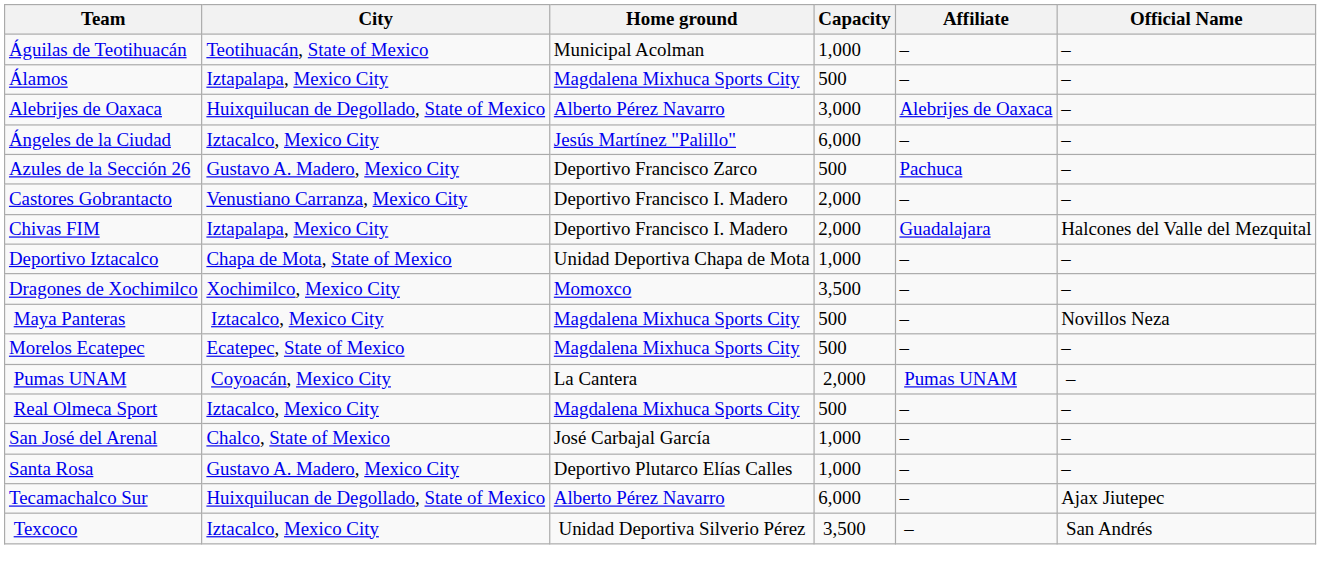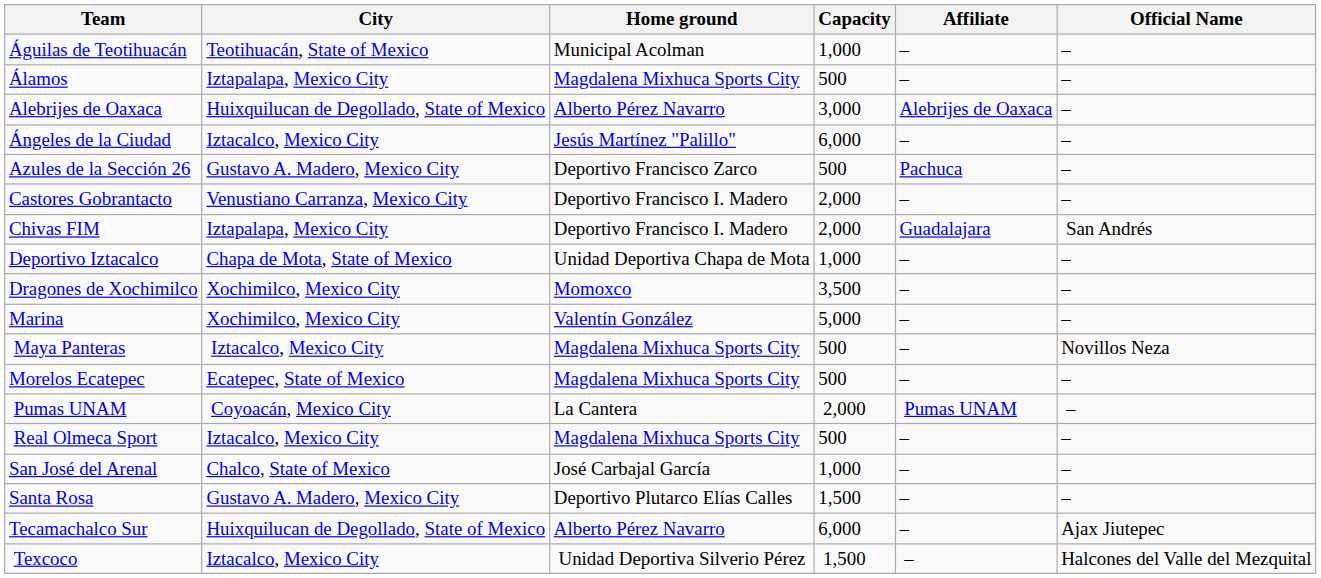 <table class="wikitable sortable">
 <tr>
 <th>Team</th>
 <th>City</th>
 <th>Home ground</th>
 <th>Capacity</th>
 <th>Affiliate</th>
 <th>Official Name</th>
 </tr>
 <tr>
 <td><a href='#'>Águilas de Teotihuacán</a></td>
 <td><a href='#'>Teotihuacán</a>, <a href='#'>State of Mexico</a></td>
 <td>Municipal Acolman</td>
 <td>1,000</td>
 <td>–</td>
 <td>–</td>
 </tr>
 <tr>
 <td><a href='#'>Álamos</a></td>
 <td><a href='#'>Iztapalapa</a>, <a href='#'>Mexico City</a></td>
 <td><a href='#'>Magdalena Mixhuca Sports City</a></td>
 <td>500</td>
 <td>–</td>
 <td>–</td>
 </tr>
 <tr>
 <td><a href='#'>Alebrijes de Oaxaca</a></td>
 <td><a href='#'>Huixquilucan de Degollado</a>, <a href='#'>State of Mexico</a></td>
 <td><a href='#'>Alberto Pérez Navarro</a></td>
 <td>3,000</td>
 <td><a href='#'>Alebrijes de Oaxaca</a></td>
 <td>–</td>
 </tr>
 <tr>
 <td><a href='#'>Ángeles de la Ciudad</a></td>
 <td><a href='#'>Iztacalco</a>, <a href='#'>Mexico City</a></td>
 <td><a href='#'>Jesús Martínez "Palillo"</a></td>
 <td>6,000</td>
 <td>–</td>
 <td>–</td>
 </tr>
 <tr>
 <td><a href='#'>Azules de la Sección 26</a></td>
 <td><a href='#'>Gustavo A. Madero</a>, <a href='#'>Mexico City</a></td>
 <td>Deportivo Francisco Zarco</td>
 <td>500</td>
 <td><a href='#'>Pachuca</a></td>
 <td>–</td>
 </tr>
 <tr>
 <td><a href='#'>Castores Gobrantacto</a></td>
 <td><a href='#'>Venustiano Carranza</a>, <a href='#'>Mexico City</a></td>
 <td>Deportivo Francisco I. Madero</td>
 <td>2,000</td>
 <td>–</td>
 <td>–</td>
 </tr>
 <tr>
 <td><a href='#'>Chivas FIM</a></td>
 <td><a href='#'>Iztapalapa</a>, <a href='#'>Mexico City</a></td>
 <td>Deportivo Francisco I. Madero</td>
 <td>2,000</td>
 <td><a href='#'>Guadalajara</a></td>
-<td>Halcones del Valle del Mezquital</td>
+<td> San Andrés</td>
 </tr>
 <tr>
 <td><a href='#'>Deportivo Iztacalco</a></td>
 <td><a href='#'>Chapa de Mota</a>, <a href='#'>State of Mexico</a></td>
 <td>Unidad Deportiva Chapa de Mota</td>
 <td>1,000</td>
 <td>–</td>
 <td>–</td>
 </tr>
 <tr>
 <td><a href='#'>Dragones de Xochimilco</a></td>
 <td><a href='#'>Xochimilco</a>, <a href='#'>Mexico City</a></td>
 <td><a href='#'>Momoxco</a></td>
 <td>3,500</td>
+<td>–</td>
+<td>–</td>
+</tr>
+<tr>
+<td><a href='#'>Marina</a></td>
+<td><a href='#'>Xochimilco</a>, <a href='#'>Mexico City</a></td>
+<td><a href='#'>Valentín González</a></td>
+<td>5,000</td>
 <td>–</td>
 <td>–</td>
 </tr>
 <tr>
 <td> <a href='#'>Maya Panteras</a> </td>
 <td> <a href='#'>Iztacalco</a>, <a href='#'>Mexico City</a></td>
 <td><a href='#'>Magdalena Mixhuca Sports City</a></td>
 <td>500</td>
 <td>–</td>
 <td>Novillos Neza</td>
 </tr>
 <tr>
 <td><a href='#'>Morelos Ecatepec</a></td>
 <td><a href='#'>Ecatepec</a>, <a href='#'>State of Mexico</a></td>
 <td><a href='#'>Magdalena Mixhuca Sports City</a></td>
 <td>500</td>
 <td>–</td>
 <td>–</td>
 </tr>
 <tr>
 <td> <a href='#'>Pumas UNAM</a> </td>
 <td> <a href='#'>Coyoacán</a>, <a href='#'>Mexico City</a> </td>
 <td>La Cantera</td>
 <td> 2,000</td>
 <td> <a href='#'>Pumas UNAM</a></td>
 <td> –</td>
 </tr>
 <tr>
 <td> <a href='#'>Real Olmeca Sport</a></td>
 <td><a href='#'>Iztacalco</a>, <a href='#'>Mexico City</a></td>
 <td><a href='#'>Magdalena Mixhuca Sports City</a></td>
 <td>500</td>
 <td>–</td>
 <td>–</td>
 </tr>
 <tr>
 <td><a href='#'>San José del Arenal</a></td>
 <td><a href='#'>Chalco</a>, <a href='#'>State of Mexico</a></td>
 <td>José Carbajal García</td>
 <td>1,000</td>
 <td>–</td>
 <td>–</td>
 </tr>
 <tr>
 <td><a href='#'>Santa Rosa</a></td>
 <td><a href='#'>Gustavo A. Madero</a>, <a href='#'>Mexico City</a></td>
 <td>Deportivo Plutarco Elías Calles</td>
-<td>1,000</td>
+<td>1,500</td>
 <td>–</td>
 <td>–</td>
 </tr>
 <tr>
 <td><a href='#'>Tecamachalco Sur</a></td>
 <td><a href='#'>Huixquilucan de Degollado</a>, <a href='#'>State of Mexico</a></td>
 <td><a href='#'>Alberto Pérez Navarro</a></td>
 <td>6,000</td>
 <td>–</td>
 <td>Ajax Jiutepec</td>
 </tr>
 <tr>
 <td> <a href='#'>Texcoco</a> </td>
 <td><a href='#'>Iztacalco</a>, <a href='#'>Mexico City</a></td>
 <td> Unidad Deportiva Silverio Pérez</td>
-<td> 3,500 </td>
+<td> 1,500 </td>
 <td> – </td>
-<td> San Andrés</td>
+<td>Halcones del Valle del Mezquital</td>
 </tr>
 </table>
